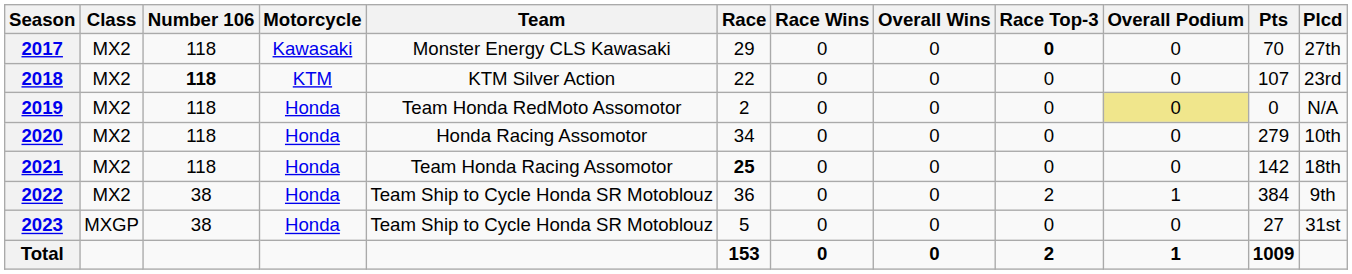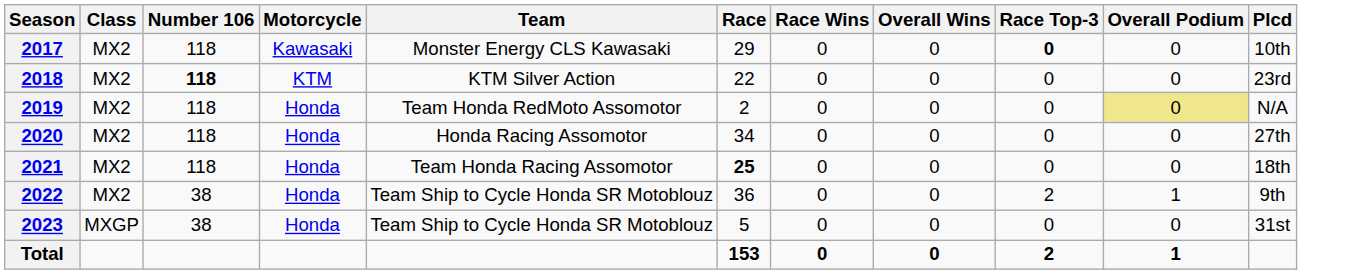 <table class="wikitable" style="font-size: 85%; text-align:center">
 <tr>
 <th>Season</th>
 <th>Class</th>
 <th>Number 106</th>
 <th>Motorcycle</th>
 <th>Team</th>
 <th>Race</th>
 <th>Race Wins</th>
 <th>Overall Wins</th>
 <th>Race Top-3</th>
 <th>Overall Podium</th>
-<th>Pts</th>
 <th>Plcd</th>
 </tr>
 <tr>
 <th><a href='#'>2017</a></th>
 <td>MX2</td>
 <td>118</td>
 <td><a href='#'>Kawasaki</a></td>
 <td>Monster Energy CLS Kawasaki</td>
 <td>29</td>
 <td>0</td>
 <td>0</td>
 <td><strong>0</strong></td>
 <td>0</td>
-<td>70</td>
-<td>27th</td>
+<td>10th</td>
 </tr>
 <tr>
 <th><a href='#'>2018</a></th>
 <td>MX2</td>
 <td><strong>118</strong></td>
 <td><a href='#'>KTM</a></td>
 <td>KTM Silver Action</td>
 <td>22</td>
 <td>0</td>
 <td>0</td>
 <td>0</td>
 <td>0</td>
-<td>107</td>
 <td>23rd</td>
 </tr>
 <tr>
 <th><a href='#'>2019</a></th>
 <td>MX2</td>
 <td>118</td>
 <td><a href='#'>Honda</a></td>
 <td>Team Honda RedMoto Assomotor</td>
 <td>2</td>
 <td>0</td>
 <td>0</td>
 <td>0</td>
 <td style="background: khaki;">0</td>
-<td>0</td>
 <td>N/A</td>
 </tr>
 <tr>
 <th><a href='#'>2020</a></th>
 <td>MX2</td>
 <td>118</td>
 <td><a href='#'>Honda</a></td>
 <td>Honda Racing Assomotor</td>
 <td>34</td>
 <td>0</td>
 <td>0</td>
 <td>0</td>
 <td>0</td>
-<td>279</td>
-<td>10th</td>
+<td>27th</td>
 </tr>
 <tr>
 <th><a href='#'>2021</a></th>
 <td>MX2</td>
 <td>118</td>
 <td><a href='#'>Honda</a></td>
 <td>Team Honda Racing Assomotor</td>
 <td><strong>25</strong></td>
 <td>0</td>
 <td>0</td>
 <td>0</td>
 <td>0</td>
-<td>142</td>
 <td>18th</td>
 </tr>
 <tr>
 <th><a href='#'>2022</a></th>
 <td>MX2</td>
 <td>38</td>
 <td><a href='#'>Honda</a></td>
 <td>Team Ship to Cycle Honda SR Motoblouz</td>
 <td>36</td>
 <td>0</td>
 <td>0</td>
 <td>2</td>
 <td>1</td>
-<td>384</td>
 <td>9th</td>
 </tr>
 <tr>
 <th><a href='#'>2023</a></th>
 <td>MXGP</td>
 <td>38</td>
 <td><a href='#'>Honda</a></td>
 <td>Team Ship to Cycle Honda SR Motoblouz</td>
 <td>5</td>
 <td>0</td>
 <td>0</td>
 <td>0</td>
 <td>0</td>
-<td>27</td>
 <td>31st</td>
 </tr>
 <tr>
 <th>Total</th>
 <td></td>
 <td></td>
 <td></td>
 <td></td>
 <td><strong>153</strong></td>
 <td><strong>0</strong></td>
 <td><strong>0</strong></td>
 <td><strong>2</strong></td>
 <td><strong>1</strong></td>
-<td><strong>1009</strong></td>
 <td></td>
 </tr>
 </table>
